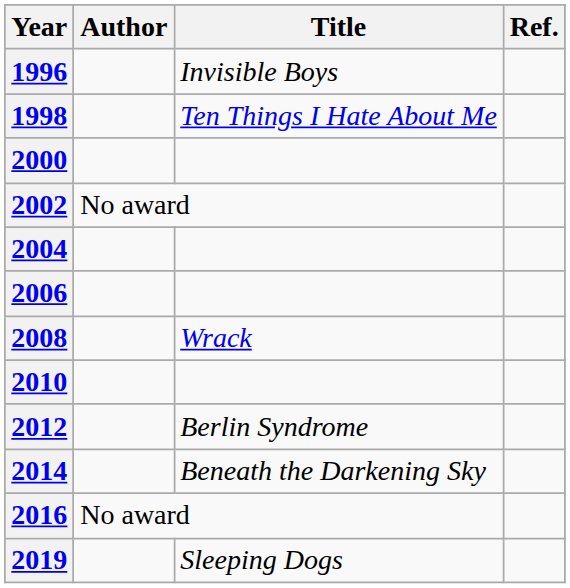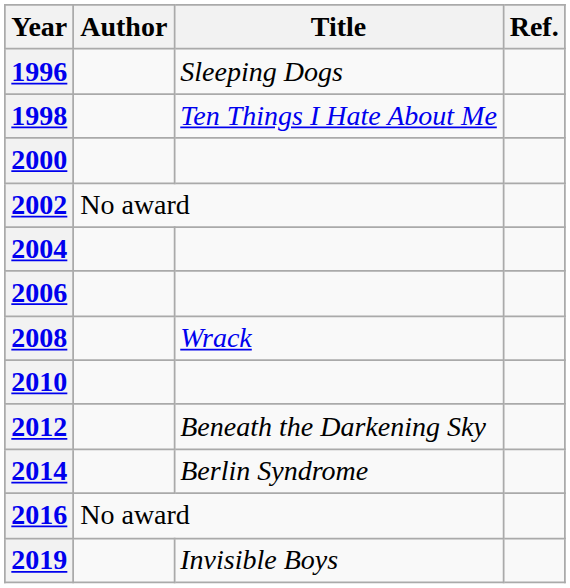 <table class="wikitable sortable mw-collapsible">
 <tr>
 <th>Year</th>
 <th>Author</th>
 <th>Title</th>
 <th>Ref.</th>
 </tr>
 <tr>
 <th><a href='#'>1996</a></th>
 <td></td>
-<td><em>Invisible Boys</em></td>
+<td><em>Sleeping Dogs</em></td>
 <td></td>
 </tr>
 <tr>
 <th><a href='#'>1998</a></th>
 <td></td>
 <td><em><a href='#'>Ten Things I Hate About Me</a></em></td>
 <td></td>
 </tr>
 <tr>
 <th><a href='#'>2000</a></th>
 <td></td>
 <td><em></em></td>
 <td></td>
 </tr>
 <tr>
 <th><a href='#'>2002</a></th>
 <td colspan="2">No award</td>
 <td></td>
 </tr>
 <tr>
 <th><a href='#'>2004</a></th>
 <td></td>
 <td><em></em></td>
 <td></td>
 </tr>
 <tr>
 <th><a href='#'>2006</a></th>
 <td></td>
 <td><em></em></td>
 <td></td>
 </tr>
 <tr>
 <th><a href='#'>2008</a></th>
 <td></td>
 <td><em><a href='#'>Wrack</a></em></td>
 <td></td>
 </tr>
 <tr>
 <th><a href='#'>2010</a></th>
 <td></td>
 <td><em></em></td>
 <td></td>
 </tr>
 <tr>
 <th><a href='#'>2012</a></th>
 <td></td>
-<td><em>Berlin Syndrome</em></td>
+<td><em>Beneath the Darkening Sky</em></td>
 <td></td>
 </tr>
 <tr>
 <th><a href='#'>2014</a></th>
 <td></td>
-<td><em>Beneath the Darkening Sky</em></td>
+<td><em>Berlin Syndrome</em></td>
 <td></td>
 </tr>
 <tr>
 <th><a href='#'>2016</a></th>
 <td colspan="2">No award</td>
 <td></td>
 </tr>
 <tr>
 <th><a href='#'>2019</a></th>
 <td></td>
-<td><em>Sleeping Dogs</em></td>
+<td><em>Invisible Boys</em></td>
 <td></td>
 </tr>
 </table>
